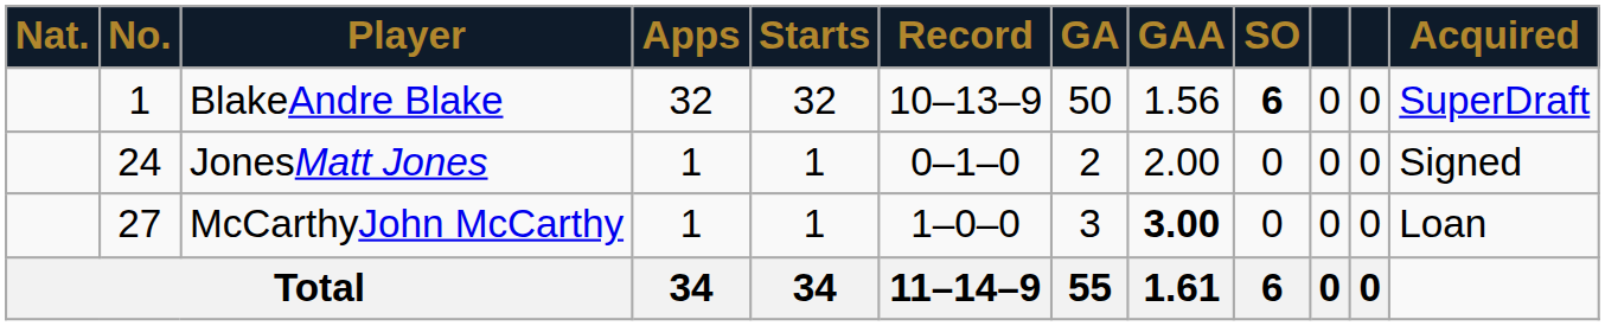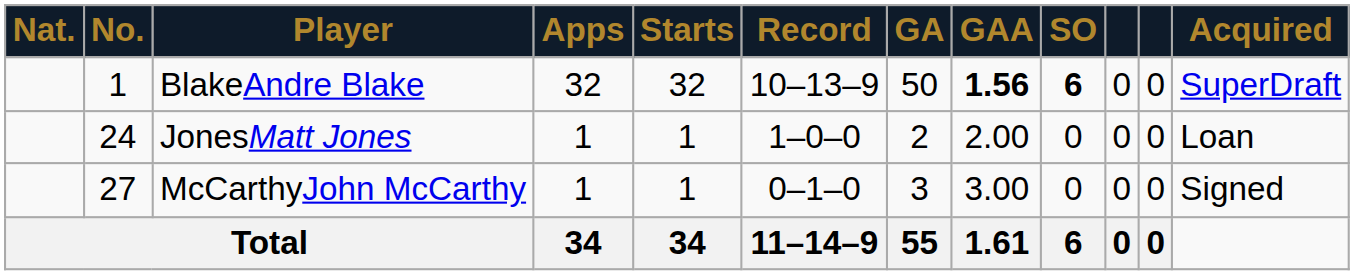 <table | class="wikitable sortable">
 <tr>
 <th style="background:#0E1B2A; color:#B1872D; text-align:center;">Nat.</th>
 <th style="background:#0E1B2A; color:#B1872D; text-align:center;">No.</th>
 <th style="background:#0E1B2A; color:#B1872D; text-align:center;">Player</th>
 <th style="background:#0E1B2A; color:#B1872D; text-align:center;">Apps</th>
 <th style="background:#0E1B2A; color:#B1872D; text-align:center;">Starts</th>
 <th style="background:#0E1B2A; color:#B1872D; text-align:center;">Record</th>
 <th style="background:#0E1B2A; color:#B1872D; text-align:center;">GA</th>
 <th style="background:#0E1B2A; color:#B1872D; text-align:center;">GAA</th>
 <th style="background:#0E1B2A; color:#B1872D; text-align:center;">SO</th>
 <th style="background:#0E1B2A; color:#B1872D; text-align:center;"></th>
 <th style="background:#0E1B2A; color:#B1872D; text-align:center;"></th>
 <th style="background:#0E1B2A; color:#B1872D; text-align:center;">Acquired</th>
 </tr>
 <tr align=center>
 <td></td>
 <td>1</td>
 <td align=left><span>Blake</span><a href='#'>Andre Blake</a></td>
 <td>32</td>
 <td>32</td>
 <td>10–13–9</td>
 <td>50</td>
-<td>1.56</td>
+<td><strong>1.56</strong></td>
 <td><strong>6</strong></td>
 <td>0</td>
 <td>0</td>
 <td align=left><a href='#'>SuperDraft</a></td>
 </tr>
 <tr align=center>
 <td></td>
 <td>24</td>
 <td align=left><span>Jones</span><em><a href='#'>Matt Jones</a></em></td>
 <td>1</td>
 <td>1</td>
-<td>0–1–0</td>
+<td>1–0–0</td>
 <td>2</td>
 <td>2.00</td>
 <td>0</td>
 <td>0</td>
 <td>0</td>
-<td align=left>Signed</td>
+<td align=left>Loan</td>
 </tr>
 <tr align=center>
 <td></td>
 <td>27</td>
 <td align=left><span>McCarthy</span><a href='#'>John McCarthy</a></td>
 <td>1</td>
 <td>1</td>
-<td>1–0–0</td>
+<td>0–1–0</td>
 <td>3</td>
-<td><strong>3.00</strong></td>
+<td>3.00</td>
 <td>0</td>
 <td>0</td>
 <td>0</td>
-<td align=left>Loan</td>
+<td align=left>Signed</td>
 </tr>
 <tr style="text-align:center;" class="sortbottom">
 <th colspan=3><strong>Total</strong></th>
 <th>34</th>
 <th>34</th>
 <th><strong>11–14–9</strong></th>
 <th><strong>55</strong></th>
 <th><strong>1.61</strong></th>
 <th><strong>6</strong></th>
 <th><strong>0</strong></th>
 <th><strong>0</strong></th>
 </tr>
 </table>
